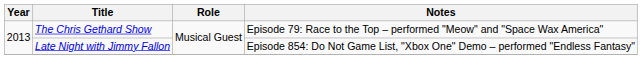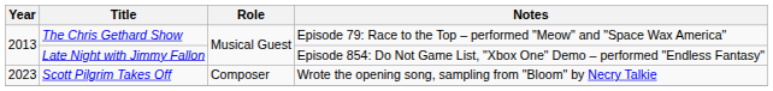 <table class="wikitable sortable">
 <tr>
 <th>Year</th>
 <th>Title</th>
 <th>Role</th>
 <th>Notes</th>
 </tr>
 <tr>
 <td rowspan="2">2013</td>
 <td><em><a href='#'>The Chris Gethard Show</a></em></td>
 <td rowspan="2">Musical Guest</td>
 <td>Episode 79: Race to the Top – performed "Meow" and "Space Wax America"</td>
 </tr>
 <tr>
 <td><em><a href='#'>Late Night with Jimmy Fallon</a></em></td>
 <td>Episode 854: Do Not Game List, "Xbox One" Demo – performed "Endless Fantasy"</td>
 </tr>
 <tr>
+<td>2023</td>
+<td><em><a href='#'>Scott Pilgrim Takes Off</a></em></td>
+<td>Composer</td>
+<td>Wrote the opening song, sampling from "Bloom" by <a href='#'>Necry Talkie</a></td>
+</tr>
+<tr>
 </tr>
 </table>
